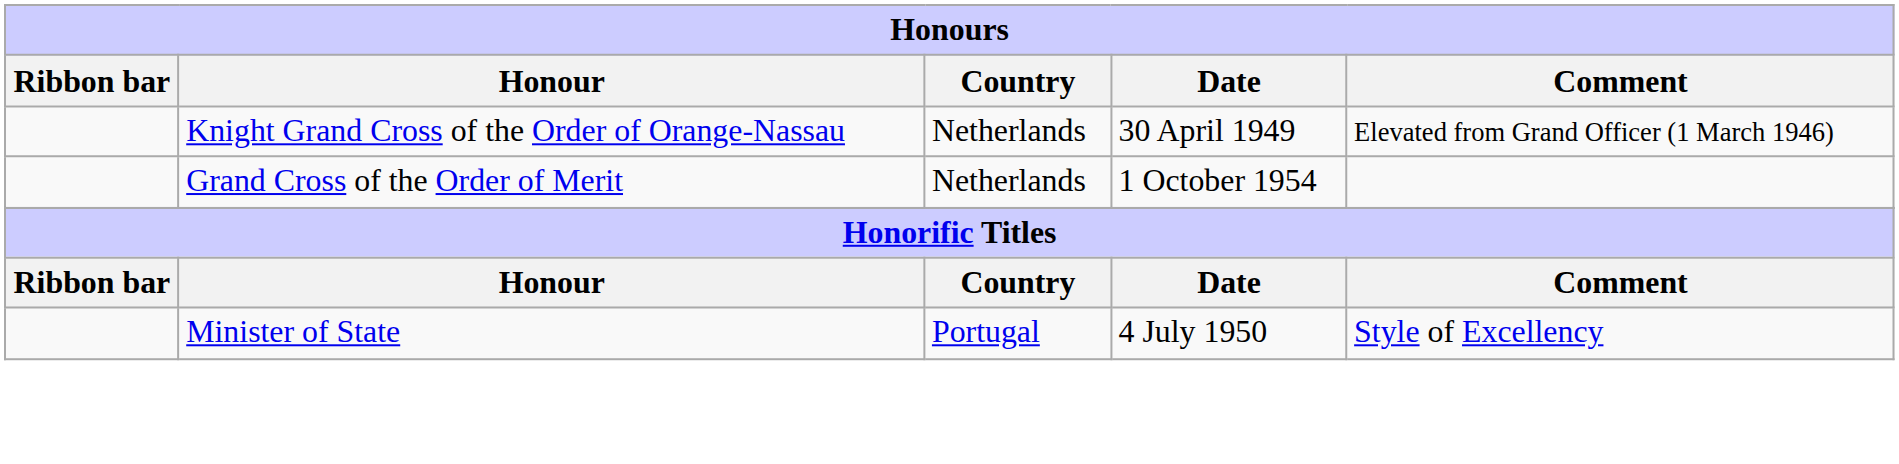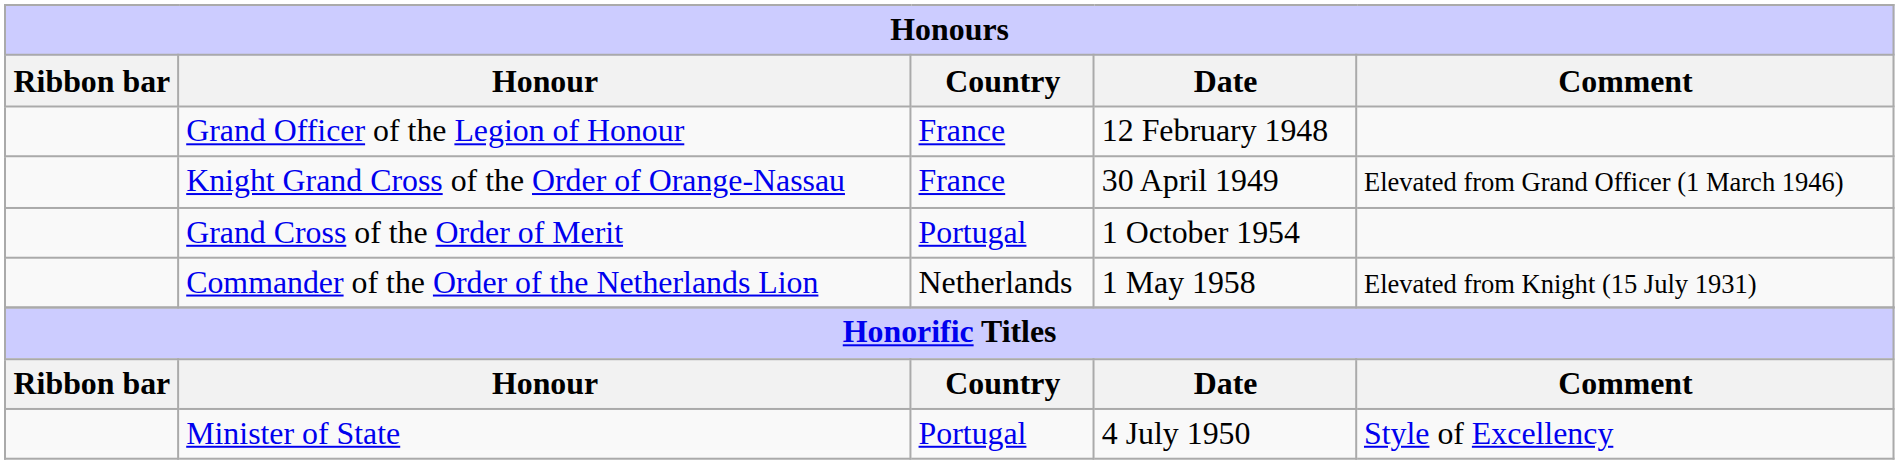 <table class="wikitable" style="width:60%;">
 <tr style="background:#ccf; text-align:center;">
 <td colspan=5><strong>Honours</strong></td>
 </tr>
 <tr>
 <th style="width:80px;">Ribbon bar</th>
 <th>Honour</th>
 <th>Country</th>
 <th>Date</th>
 <th>Comment</th>
 </tr>
 <tr>
 <td></td>
+<td><a href='#'>Grand Officer</a> of the <a href='#'>Legion of Honour</a></td>
+<td><a href='#'>France</a></td>
+<td>12 February 1948</td>
+<td></td>
+</tr>
+<tr>
+<td></td>
 <td><a href='#'>Knight Grand Cross</a> of the <a href='#'>Order of Orange-Nassau</a></td>
-<td>Netherlands</td>
+<td><a href='#'>France</a></td>
 <td>30 April 1949</td>
 <td><small>Elevated from Grand Officer (1 March 1946)</small></td>
 </tr>
 <tr>
 <td></td>
 <td><a href='#'>Grand Cross</a> of the <a href='#'>Order of Merit</a></td>
-<td>Netherlands</td>
+<td><a href='#'>Portugal</a></td>
 <td>1 October 1954</td>
 <td></td>
+</tr>
+<tr>
+<td></td>
+<td><a href='#'>Commander</a> of the <a href='#'>Order of the Netherlands Lion</a></td>
+<td>Netherlands</td>
+<td>1 May 1958</td>
+<td><small>Elevated from Knight (15 July 1931)</small></td>
 </tr>
 <tr>
 </tr>
 <tr style="background:#ccf; text-align:center;">
 <td colspan=5><strong><a href='#'>Honorific</a> Titles</strong></td>
 </tr>
 <tr>
 <th style="width:80px;">Ribbon bar</th>
 <th>Honour</th>
 <th>Country</th>
 <th>Date</th>
 <th>Comment</th>
 </tr>
 <tr>
 <td></td>
 <td><a href='#'>Minister of State</a></td>
 <td><a href='#'>Portugal</a></td>
 <td>4 July 1950</td>
 <td><a href='#'>Style</a> of <a href='#'>Excellency</a></td>
 </tr>
 </table>
